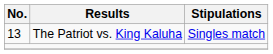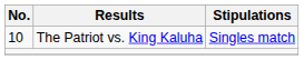 <table class="wikitable">
 <tr>
 <th><strong>No.</strong></th>
 <th><strong>Results</strong></th>
 <th><strong>Stipulations</strong></th>
 </tr>
 <tr>
-<td>13</td>
+<td>10</td>
 <td>The Patriot vs. <a href='#'>King Kaluha</a></td>
 <td><a href='#'>Singles match</a></td>
 </tr>
 <tr>
 <td colspan="4"></td>
 </tr>
 <tr>
 </tr>
 </table>
